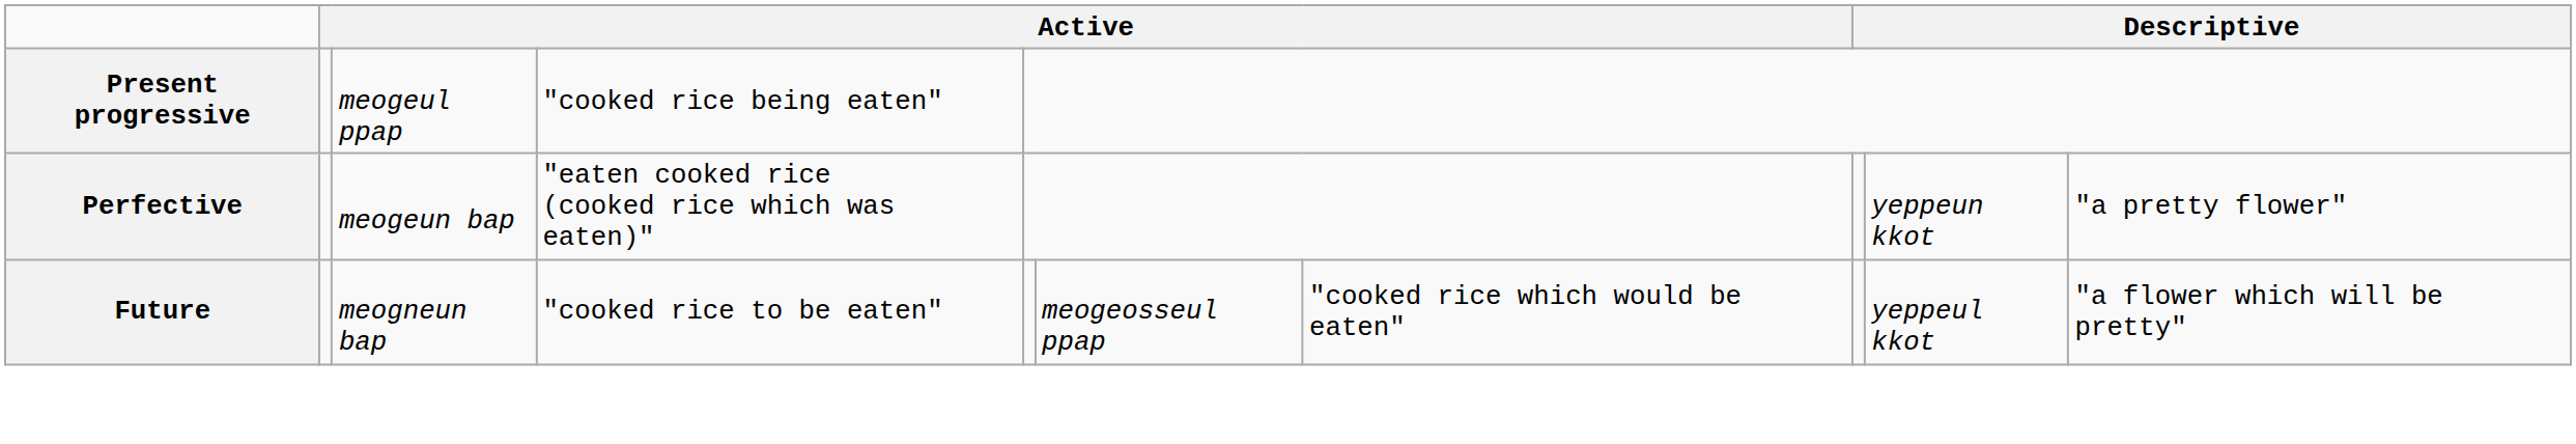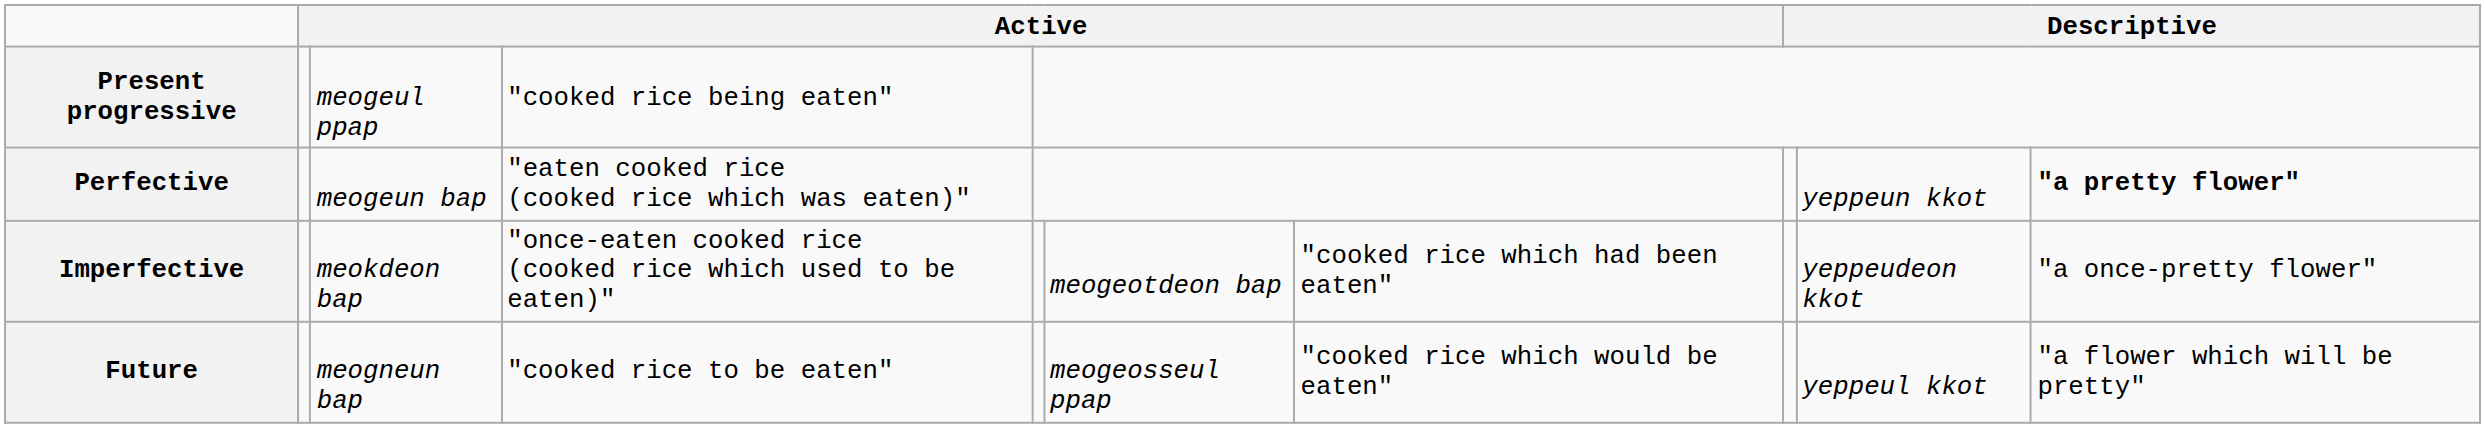 <table class=wikitable>
 <tr>
 <td></td>
 <th colspan=6>Active</th>
 <th colspan=3>Descriptive</th>
 </tr>
 <tr>
 <th>Present progressive</th>
 <td></td>
 <td><br><em>meogeul ppap</em></td>
 <td>"cooked rice being eaten"</td>
 <td colspan=6></td>
 </tr>
 <tr>
 <th>Perfective</th>
 <td></td>
 <td><br><em>meogeun bap</em></td>
 <td>"eaten cooked rice<br>(cooked rice which was eaten)"</td>
 <td colspan=3></td>
 <td></td>
 <td><br><em>yeppeun kkot</em></td>
-<td>"a pretty flower"</td>
+<td><strong>"a pretty flower"</strong></td>
+</tr>
+<tr>
+<th>Imperfective</th>
+<td></td>
+<td><br><em>meokdeon bap</em></td>
+<td>"once-eaten cooked rice<br>(cooked rice which used to be eaten)"</td>
+<td></td>
+<td><br><em>meogeotdeon bap</em></td>
+<td>"cooked rice which had been eaten"</td>
+<td></td>
+<td><br><em>yeppeudeon kkot</em></td>
+<td>"a once-pretty flower"</td>
 </tr>
 <tr>
 <th>Future</th>
 <td></td>
 <td><br><em>meogneun bap</em></td>
 <td>"cooked rice to be eaten"</td>
 <td></td>
 <td><br><em>meogeosseul ppap</em></td>
 <td>"cooked rice which would be eaten"</td>
 <td></td>
 <td><br><em>yeppeul kkot</em></td>
 <td>"a flower which will be pretty"</td>
 </tr>
 </table>
